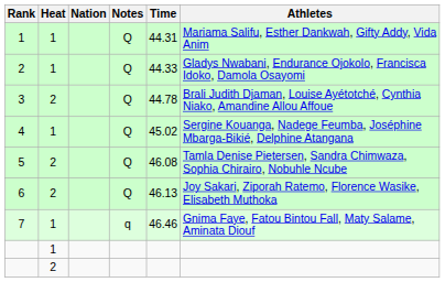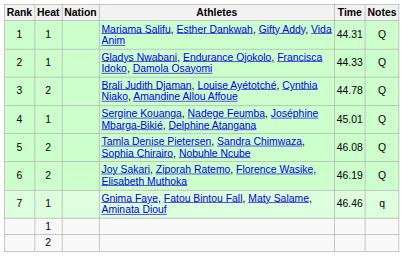 <table class="wikitable sortable" style="text-align:center">
 <tr>
 <th>Rank</th>
 <th>Heat</th>
 <th>Nation</th>
+<th>Athletes</th>
+<th>Time</th>
 <th>Notes</th>
-<th>Time</th>
-<th>Athletes</th>
 </tr>
 <tr bgcolor=ccffcc>
 <td>1</td>
 <td>1</td>
 <td align=left></td>
+<td align=left><a href='#'>Mariama Salifu</a>, <a href='#'>Esther Dankwah</a>, <a href='#'>Gifty Addy</a>, <a href='#'>Vida Anim</a></td>
+<td>44.31</td>
 <td>Q</td>
-<td>44.31</td>
-<td align=left><a href='#'>Mariama Salifu</a>, <a href='#'>Esther Dankwah</a>, <a href='#'>Gifty Addy</a>, <a href='#'>Vida Anim</a></td>
 </tr>
 <tr bgcolor=ccffcc>
 <td>2</td>
 <td>1</td>
 <td align=left></td>
+<td align=left><a href='#'>Gladys Nwabani</a>, <a href='#'>Endurance Ojokolo</a>, <a href='#'>Francisca Idoko</a>, <a href='#'>Damola Osayomi</a></td>
+<td>44.33</td>
 <td>Q</td>
-<td>44.33</td>
-<td align=left><a href='#'>Gladys Nwabani</a>, <a href='#'>Endurance Ojokolo</a>, <a href='#'>Francisca Idoko</a>, <a href='#'>Damola Osayomi</a></td>
 </tr>
 <tr bgcolor=ccffcc>
 <td>3</td>
 <td>2</td>
 <td align=left></td>
+<td align=left><a href='#'>Brali Judith Djaman</a>, <a href='#'>Louise Ayétotché</a>, <a href='#'>Cynthia Niako</a>, <a href='#'>Amandine Allou Affoue</a></td>
+<td>44.78</td>
 <td>Q</td>
-<td>44.78</td>
-<td align=left><a href='#'>Brali Judith Djaman</a>, <a href='#'>Louise Ayétotché</a>, <a href='#'>Cynthia Niako</a>, <a href='#'>Amandine Allou Affoue</a></td>
 </tr>
 <tr bgcolor=ccffcc>
 <td>4</td>
 <td>1</td>
 <td align=left></td>
+<td align=left><a href='#'>Sergine Kouanga</a>, <a href='#'>Nadege Feumba</a>, <a href='#'>Joséphine Mbarga-Bikié</a>, <a href='#'>Delphine Atangana</a></td>
+<td>45.01</td>
 <td>Q</td>
-<td>45.02</td>
-<td align=left><a href='#'>Sergine Kouanga</a>, <a href='#'>Nadege Feumba</a>, <a href='#'>Joséphine Mbarga-Bikié</a>, <a href='#'>Delphine Atangana</a></td>
 </tr>
 <tr bgcolor=ccffcc>
 <td>5</td>
 <td>2</td>
 <td align=left></td>
+<td align=left><a href='#'>Tamla Denise Pietersen</a>, <a href='#'>Sandra Chimwaza</a>, <a href='#'>Sophia Chirairo</a>, <a href='#'>Nobuhle Ncube</a></td>
+<td>46.08</td>
 <td>Q</td>
-<td>46.08</td>
-<td align=left><a href='#'>Tamla Denise Pietersen</a>, <a href='#'>Sandra Chimwaza</a>, <a href='#'>Sophia Chirairo</a>, <a href='#'>Nobuhle Ncube</a></td>
 </tr>
 <tr bgcolor=ccffcc>
 <td>6</td>
 <td>2</td>
 <td align=left></td>
+<td align=left><a href='#'>Joy Sakari</a>, <a href='#'>Ziporah Ratemo</a>, <a href='#'>Florence Wasike</a>, <a href='#'>Elisabeth Muthoka</a></td>
+<td>46.19</td>
 <td>Q</td>
-<td>46.13</td>
-<td align=left><a href='#'>Joy Sakari</a>, <a href='#'>Ziporah Ratemo</a>, <a href='#'>Florence Wasike</a>, <a href='#'>Elisabeth Muthoka</a></td>
 </tr>
 <tr bgcolor=ddffdd>
 <td>7</td>
 <td>1</td>
 <td align=left></td>
+<td align=left><a href='#'>Gnima Faye</a>, <a href='#'>Fatou Bintou Fall</a>, <a href='#'>Maty Salame</a>, <a href='#'>Aminata Diouf</a></td>
+<td>46.46</td>
 <td>q</td>
-<td>46.46</td>
-<td align=left><a href='#'>Gnima Faye</a>, <a href='#'>Fatou Bintou Fall</a>, <a href='#'>Maty Salame</a>, <a href='#'>Aminata Diouf</a></td>
 </tr>
 <tr>
 <td></td>
 <td>1</td>
 <td align=left></td>
+<td align=left></td>
 <td></td>
 <td></td>
-<td align=left></td>
 </tr>
 <tr>
 <td></td>
 <td>2</td>
 <td align=left></td>
+<td align=left></td>
 <td></td>
 <td></td>
-<td align=left></td>
 </tr>
 </table>
